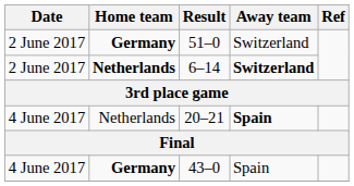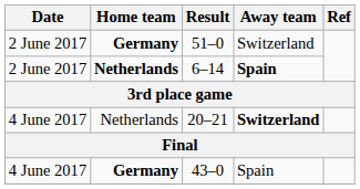 <table class=wikitable>
 <tr>
 <th>Date</th>
 <th>Home team</th>
 <th>Result</th>
 <th>Away team</th>
 <th>Ref</th>
 </tr>
 <tr>
 <td>2 June 2017</td>
 <td style="text-align:right;"><strong>Germany </strong></td>
 <td style="text-align:center;">51–0</td>
 <td> Switzerland</td>
 </tr>
 <tr>
 <td>2 June 2017</td>
 <td style="text-align:right;"><strong>Netherlands </strong></td>
 <td style="text-align:center;">6–14</td>
-<td><strong> Switzerland</strong></td>
+<td><strong> Spain</strong></td>
 </tr>
 <tr>
 <th colspan=5>3rd place game</th>
 </tr>
 <tr>
 <td>4 June 2017</td>
 <td style="text-align:right;">Netherlands </td>
 <td style="text-align:center;">20–21</td>
-<td><strong> Spain</strong></td>
+<td><strong> Switzerland</strong></td>
 </tr>
 <tr>
 <th colspan=5>Final</th>
 </tr>
 <tr>
 <td>4 June 2017</td>
 <td style="text-align:right;"><strong>Germany </strong></td>
 <td style="text-align:center;">43–0</td>
 <td> Spain</td>
 <td></td>
 </tr>
 <tr>
 </tr>
 </table>
